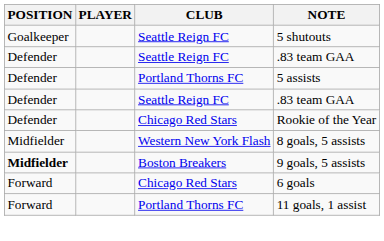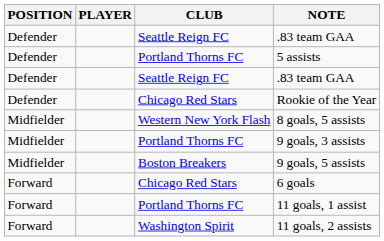 <table class="wikitable sortable">
 <tr>
 <th>POSITION</th>
 <th>PLAYER</th>
 <th>CLUB</th>
 <th>NOTE</th>
-</tr>
-<tr>
-<td>Goalkeeper</td>
-<td> </td>
-<td><a href='#'>Seattle Reign FC</a></td>
-<td>5 shutouts</td>
 </tr>
 <tr>
 <td>Defender</td>
 <td> </td>
 <td><a href='#'>Seattle Reign FC</a></td>
 <td>.83 team GAA</td>
 </tr>
 <tr>
 <td>Defender</td>
 <td> </td>
 <td><a href='#'>Portland Thorns FC</a></td>
 <td>5 assists</td>
 </tr>
 <tr>
 <td>Defender</td>
 <td> </td>
 <td><a href='#'>Seattle Reign FC</a></td>
 <td>.83 team GAA</td>
 </tr>
 <tr>
 <td>Defender</td>
 <td> </td>
 <td><a href='#'>Chicago Red Stars</a></td>
 <td>Rookie of the Year</td>
 </tr>
 <tr>
 <td>Midfielder</td>
 <td> </td>
 <td><a href='#'>Western New York Flash</a></td>
 <td>8 goals, 5 assists</td>
 </tr>
 <tr>
-<td><strong>Midfielder</strong></td>
+<td>Midfielder</td>
+<td> </td>
+<td><a href='#'>Portland Thorns FC</a></td>
+<td>9 goals, 3 assists</td>
+</tr>
+<tr>
+<td>Midfielder</td>
 <td> </td>
 <td><a href='#'>Boston Breakers</a></td>
 <td>9 goals, 5 assists</td>
 </tr>
 <tr>
 <td>Forward</td>
 <td> </td>
 <td><a href='#'>Chicago Red Stars</a></td>
 <td>6 goals</td>
 </tr>
 <tr>
 <td>Forward</td>
 <td> </td>
 <td><a href='#'>Portland Thorns FC</a></td>
 <td>11 goals, 1 assist</td>
 </tr>
+<tr>
+<td>Forward</td>
+<td> </td>
+<td><a href='#'>Washington Spirit</a></td>
+<td>11 goals, 2 assists</td>
+</tr>
 </table>
